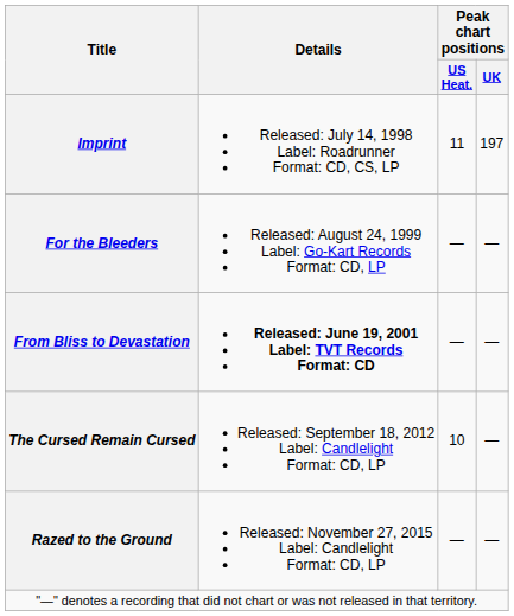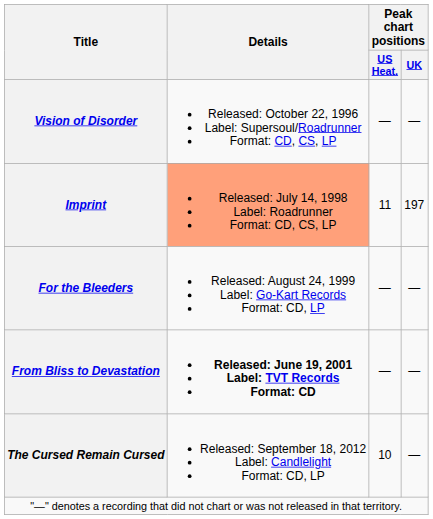 <table class="wikitable plainrowheaders" style="text-align:center;" border="1">
 <tr>
 <th rowspan="2">Title</th>
 <th rowspan="2">Details</th>
 <th colspan="2">Peak chart positions</th>
 </tr>
 <tr>
 <th scope="col" style="width:2em;font-size:90%;"><a href='#'>US<br>Heat.</a><br></th>
 <th scope="col" style="width:2em;font-size:90%;"><a href='#'>UK</a><br></th>
 </tr>
 <tr>
+<th scope="row"><em><a href='#'>Vision of Disorder</a></em></th>
+<td><br><ul><li>Released: October 22, 1996</li><li>Label: Supersoul/<a href='#'>Roadrunner</a></li><li>Format: <a href='#'>CD</a>, <a href='#'>CS</a>, <a href='#'>LP</a></li></ul></td>
+<td>—</td>
+<td>—</td>
+</tr>
+<tr>
 <th scope="row"><em><a href='#'>Imprint</a></em></th>
-<td><br><ul><li>Released: July 14, 1998</li><li>Label: Roadrunner</li><li>Format: CD, CS, LP</li></ul></td>
+<td style="background: lightsalmon;"><br><ul><li>Released: July 14, 1998</li><li>Label: Roadrunner</li><li>Format: CD, CS, LP</li></ul></td>
 <td>11</td>
 <td>197</td>
 </tr>
 <tr>
 <th scope="row"><em><a href='#'>For the Bleeders</a></em></th>
 <td><br><ul><li>Released: August 24, 1999</li><li>Label: <a href='#'>Go-Kart Records</a></li><li>Format: CD, <a href='#'>LP</a></li></ul></td>
 <td>—</td>
 <td>—</td>
 </tr>
 <tr>
 <th scope="row"><em><a href='#'>From Bliss to Devastation</a></em></th>
 <td><strong><br><ul><li>Released: June 19, 2001</li><li>Label: <a href='#'>TVT Records</a></li><li>Format: CD</li></ul></strong></td>
 <td>—</td>
 <td>—</td>
 </tr>
 <tr>
 <th scope="row"><em>The Cursed Remain Cursed</em></th>
 <td><br><ul><li>Released: September 18, 2012</li><li>Label: <a href='#'>Candlelight</a></li><li>Format: CD, LP</li></ul></td>
 <td>10</td>
 <td>—</td>
 </tr>
 <tr>
-<th scope="row"><em>Razed to the Ground</em></th>
-<td><br><ul><li>Released: November 27, 2015</li><li>Label: Candlelight</li><li>Format: CD, LP</li></ul></td>
-<td>—</td>
-<td>—</td>
-</tr>
-<tr>
 <td colspan="4" style="font-size:90%">"—" denotes a recording that did not chart or was not released in that territory.</td>
 </tr>
 </table>
